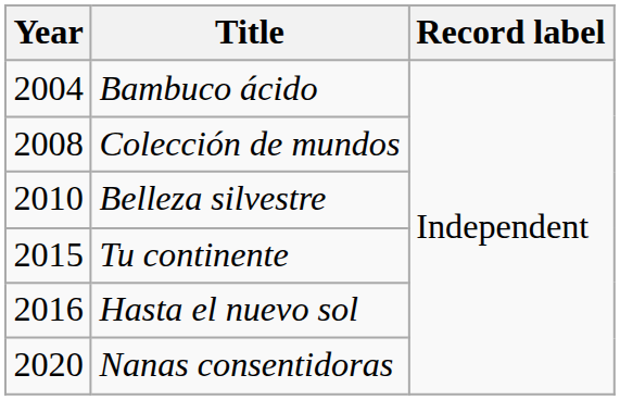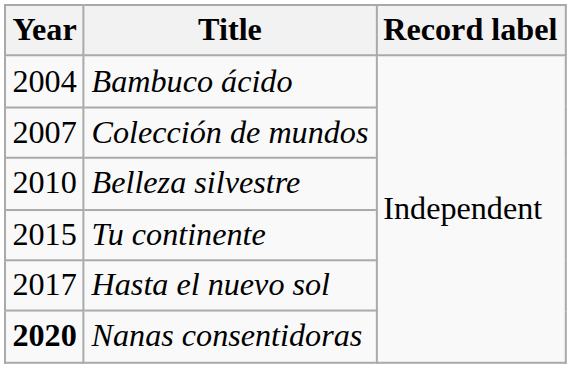 <table class="wikitable">
 <tr>
 <th>Year</th>
 <th>Title</th>
 <th>Record label</th>
 </tr>
 <tr>
 <td>2004</td>
 <td><em>Bambuco ácido</em></td>
 <td rowspan="6">Independent</td>
 </tr>
 <tr>
-<td>2008</td>
+<td>2007</td>
 <td><em>Colección de mundos</em></td>
 </tr>
 <tr>
 <td>2010</td>
 <td><em>Belleza silvestre</em></td>
 </tr>
 <tr>
 <td>2015</td>
 <td><em>Tu continente</em></td>
 </tr>
 <tr>
-<td>2016</td>
+<td>2017</td>
 <td><em>Hasta el nuevo sol</em></td>
 </tr>
 <tr>
-<td>2020</td>
+<td><strong>2020</strong></td>
 <td><em>Nanas consentidoras</em></td>
 </tr>
 </table>
